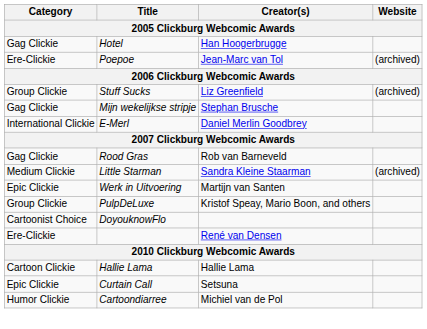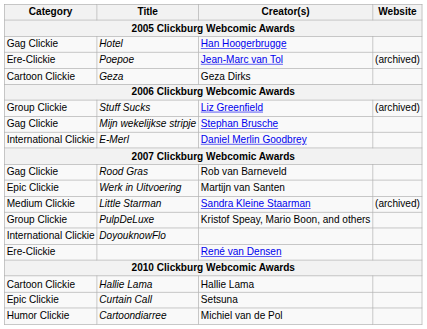 <table class="wikitable">
 <tr>
 <th>Category</th>
 <th>Title</th>
 <th>Creator(s)</th>
 <th>Website</th>
 </tr>
 <tr>
 <th colspan="4">2005 Clickburg Webcomic Awards</th>
 </tr>
 <tr>
 <td>Gag Clickie</td>
 <td><em>Hotel</em></td>
 <td><a href='#'>Han Hoogerbrugge</a></td>
 <td> </td>
 </tr>
 <tr>
 <td>Ere-Clickie</td>
 <td><em>Poepoe</em></td>
 <td><a href='#'>Jean-Marc van Tol</a></td>
 <td> (archived)</td>
+</tr>
+<tr>
+<td>Cartoon Clickie</td>
+<td><em>Geza</em></td>
+<td>Geza Dirks</td>
+<td></td>
 </tr>
 <tr>
 <th colspan="4">2006 Clickburg Webcomic Awards</th>
 </tr>
 <tr>
 <td>Group Clickie</td>
 <td><em>Stuff Sucks</em></td>
 <td><a href='#'>Liz Greenfield</a></td>
 <td> (archived)</td>
 </tr>
 <tr>
 <td>Gag Clickie</td>
 <td><em>Mijn wekelijkse stripje</em></td>
 <td><a href='#'>Stephan Brusche</a></td>
 <td></td>
 </tr>
 <tr>
 <td>International Clickie</td>
 <td><em>E-Merl</em></td>
 <td><a href='#'>Daniel Merlin Goodbrey</a></td>
 <td></td>
 </tr>
 <tr>
 <th colspan="4">2007 Clickburg Webcomic Awards</th>
 </tr>
 <tr>
 <td>Gag Clickie</td>
 <td><em>Rood Gras</em></td>
 <td>Rob van Barneveld</td>
 <td></td>
 </tr>
 <tr>
+<td>Epic Clickie</td>
+<td><em>Werk in Uitvoering</em></td>
+<td>Martijn van Santen</td>
+<td></td>
+</tr>
+<tr>
 <td>Medium Clickie</td>
 <td><em>Little Starman</em></td>
 <td><a href='#'>Sandra Kleine Staarman</a></td>
 <td> (archived)</td>
-</tr>
-<tr>
-<td>Epic Clickie</td>
-<td><em>Werk in Uitvoering</em></td>
-<td>Martijn van Santen</td>
-<td></td>
 </tr>
 <tr>
 <td>Group Clickie</td>
 <td><em>PulpDeLuxe</em></td>
 <td>Kristof Speay, Mario Boon, and others</td>
 <td></td>
 </tr>
 <tr>
-<td>Cartoonist Choice</td>
+<td>International Clickie</td>
 <td><em>DoyouknowFlo</em></td>
 <td></td>
 <td></td>
 </tr>
 <tr>
 <td>Ere-Clickie</td>
 <td></td>
 <td><a href='#'>René van Densen</a></td>
 <td></td>
 </tr>
 <tr>
 <th colspan="4">2010 Clickburg Webcomic Awards</th>
 </tr>
 <tr>
 <td>Cartoon Clickie</td>
 <td><em>Hallie Lama</em></td>
 <td>Hallie Lama</td>
 <td></td>
 </tr>
 <tr>
 <td>Epic Clickie</td>
 <td><em>Curtain Call</em></td>
 <td>Setsuna</td>
 <td></td>
 </tr>
 <tr>
 <td>Humor Clickie</td>
 <td><em>Cartoondiarree</em></td>
 <td>Michiel van de Pol</td>
 <td></td>
 </tr>
 </table>
